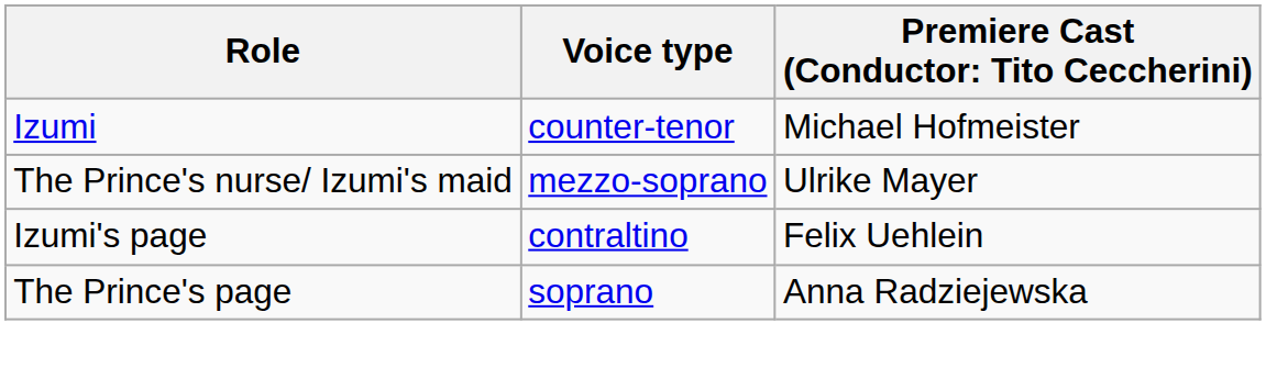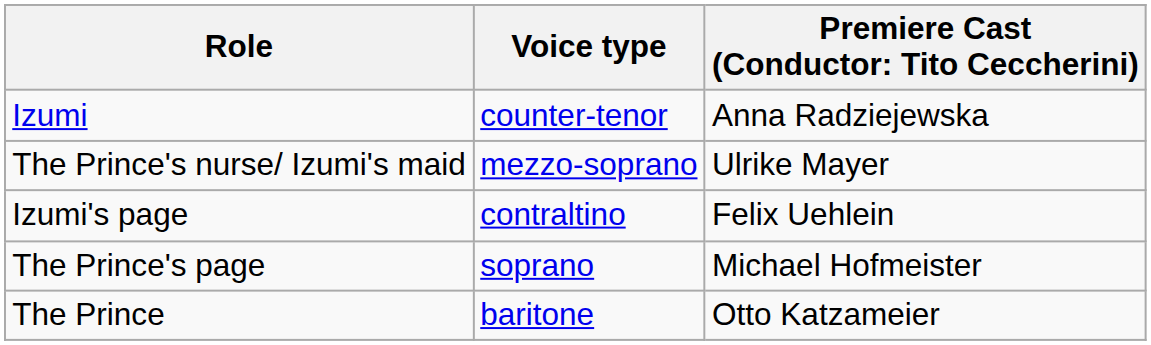 <table class="wikitable">
 <tr>
 <th>Role</th>
 <th>Voice type</th>
 <th>Premiere Cast<br>(Conductor: Tito Ceccherini)</th>
 </tr>
 <tr>
 <td><a href='#'>Izumi</a></td>
 <td><a href='#'>counter-tenor</a></td>
-<td>Michael Hofmeister</td>
+<td>Anna Radziejewska</td>
 </tr>
 <tr>
 <td>The Prince's nurse/ Izumi's maid</td>
 <td><a href='#'>mezzo-soprano</a></td>
 <td>Ulrike Mayer</td>
 </tr>
 <tr>
 <td>Izumi's page</td>
 <td><a href='#'>contraltino</a></td>
 <td>Felix Uehlein</td>
 </tr>
 <tr>
 <td>The Prince's page</td>
 <td><a href='#'>soprano</a></td>
-<td>Anna Radziejewska</td>
+<td>Michael Hofmeister</td>
+</tr>
+<tr>
+<td>The Prince</td>
+<td><a href='#'>baritone</a></td>
+<td>Otto Katzameier</td>
 </tr>
 </table>
